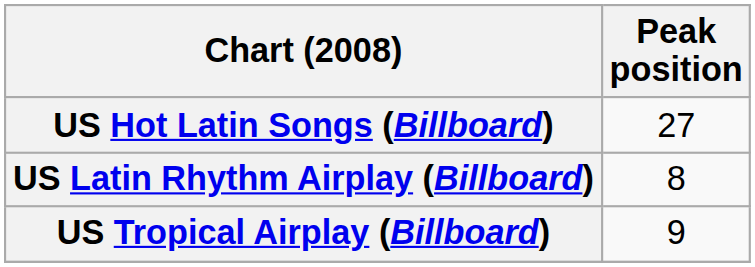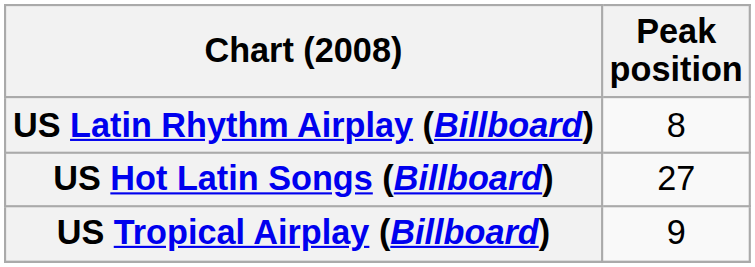 <table class="wikitable plainrowheaders" style="text-align:center;">
 <tr>
 <th scope="col">Chart (2008)</th>
 <th scope="col">Peak<br>position</th>
 </tr>
 <tr>
+<th scope="row">US <a href='#'>Latin Rhythm Airplay</a> (<em><a href='#'>Billboard</a></em>)</th>
+<td>8</td>
+</tr>
+<tr>
 <th scope="row">US <a href='#'>Hot Latin Songs</a> (<em><a href='#'>Billboard</a></em>)</th>
 <td>27</td>
-</tr>
-<tr>
-<th scope="row">US <a href='#'>Latin Rhythm Airplay</a> (<em><a href='#'>Billboard</a></em>)</th>
-<td>8</td>
 </tr>
 <tr>
 <th scope="row">US <a href='#'>Tropical Airplay</a> (<em><a href='#'>Billboard</a></em>)</th>
 <td>9</td>
 </tr>
 <tr>
 </tr>
 </table>
